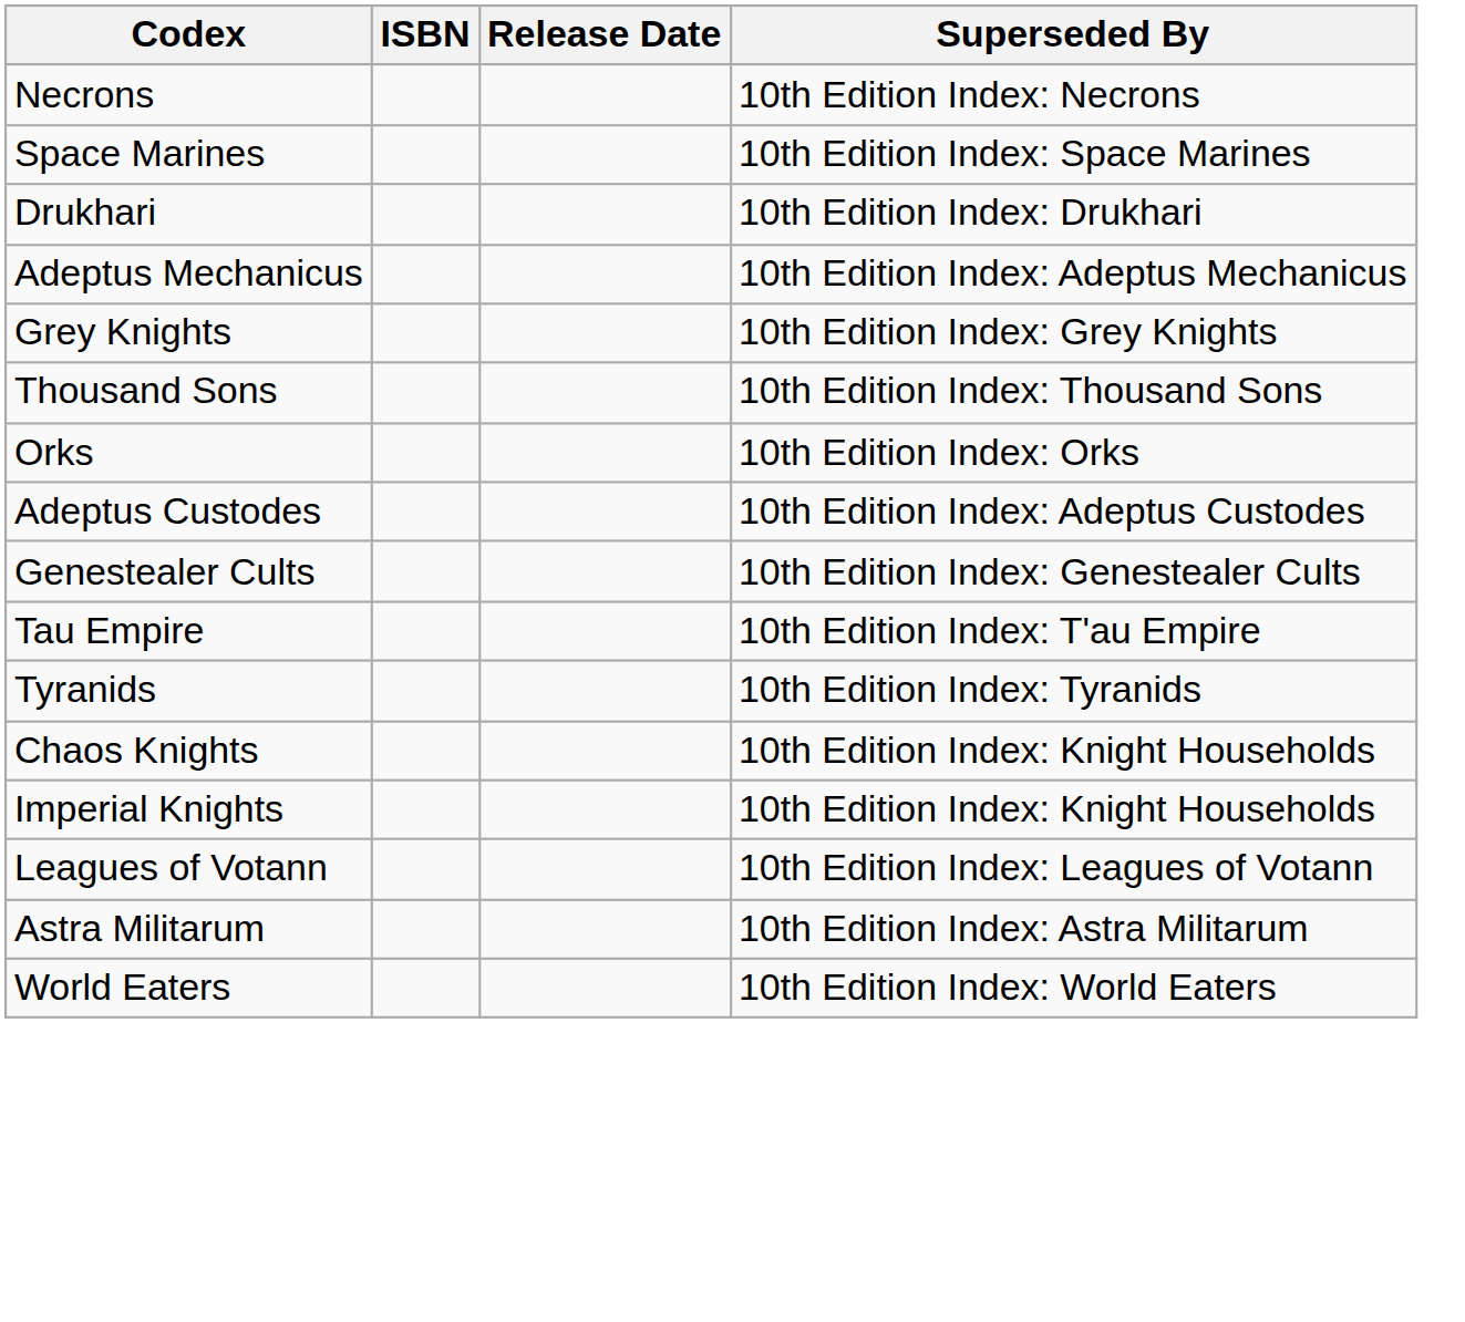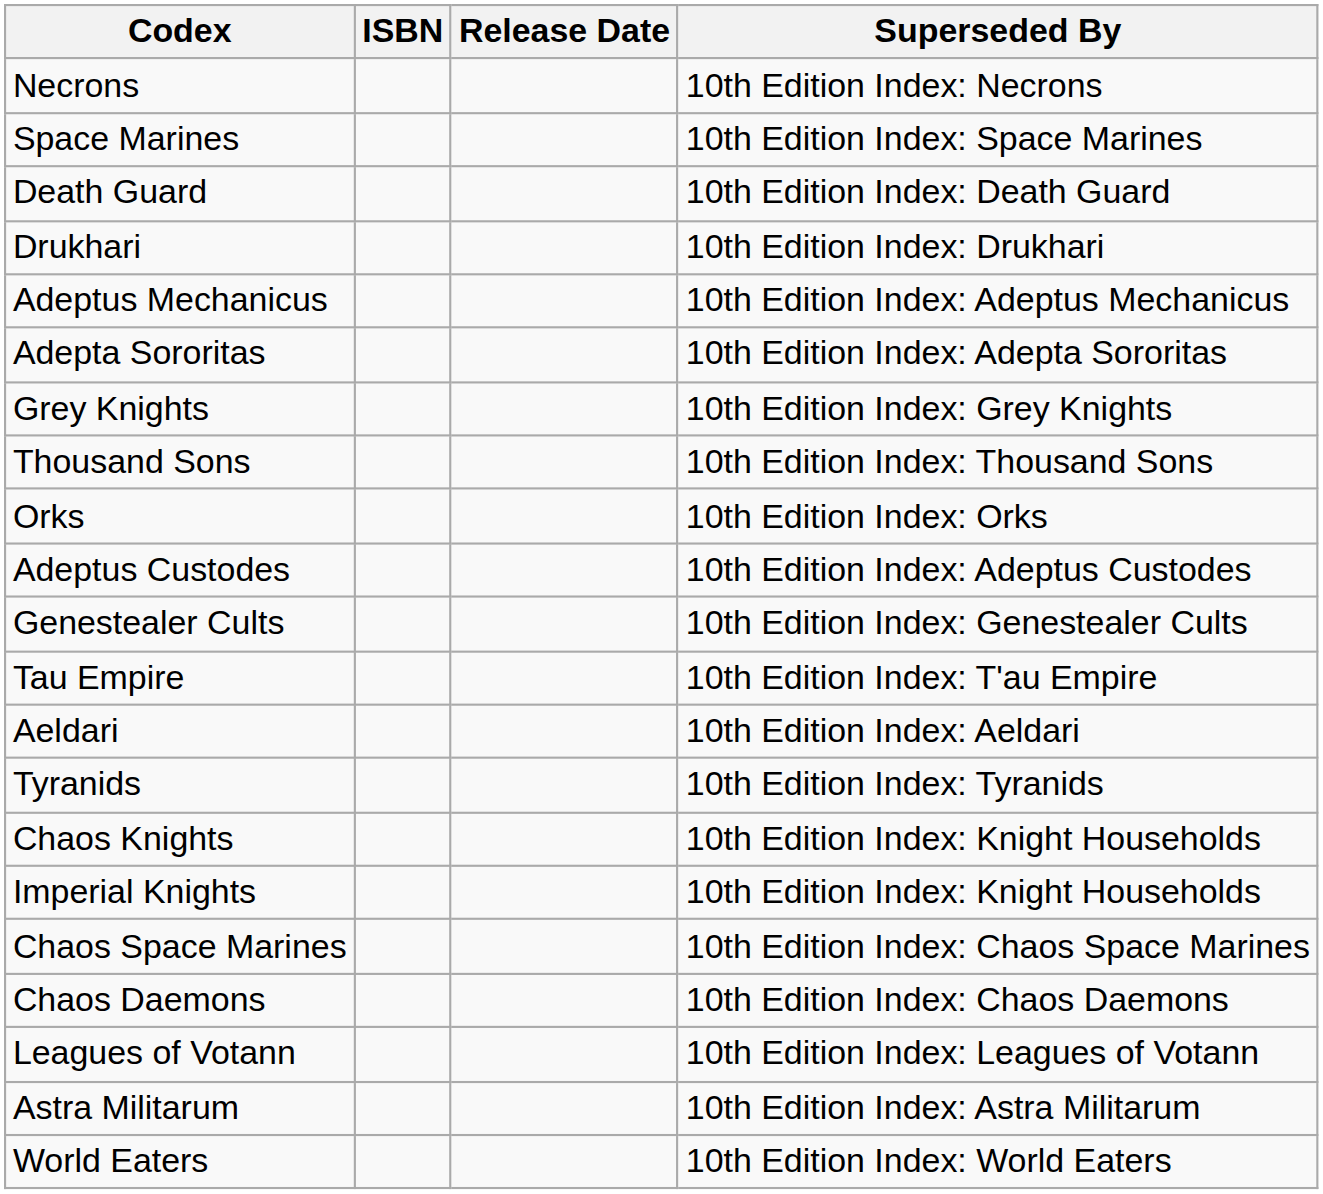 <table class="wikitable sortable">
 <tr>
 <th>Codex</th>
 <th>ISBN</th>
 <th>Release Date</th>
 <th>Superseded By</th>
 </tr>
 <tr>
 <td>Necrons</td>
 <td></td>
 <td></td>
 <td>10th Edition Index: Necrons</td>
 </tr>
 <tr>
 <td>Space Marines</td>
 <td></td>
 <td></td>
 <td>10th Edition Index: Space Marines</td>
 </tr>
 <tr>
+<td>Death Guard</td>
+<td></td>
+<td></td>
+<td>10th Edition Index: Death Guard</td>
+</tr>
+<tr>
 <td>Drukhari</td>
 <td></td>
 <td></td>
 <td>10th Edition Index: Drukhari</td>
 </tr>
 <tr>
 <td>Adeptus Mechanicus</td>
 <td></td>
 <td></td>
 <td>10th Edition Index: Adeptus Mechanicus</td>
+</tr>
+<tr>
+<td>Adepta Sororitas</td>
+<td></td>
+<td></td>
+<td>10th Edition Index: Adepta Sororitas</td>
 </tr>
 <tr>
 <td>Grey Knights</td>
 <td></td>
 <td></td>
 <td>10th Edition Index: Grey Knights</td>
 </tr>
 <tr>
 <td>Thousand Sons</td>
 <td></td>
 <td></td>
 <td>10th Edition Index: Thousand Sons</td>
 </tr>
 <tr>
 <td>Orks</td>
 <td></td>
 <td></td>
 <td>10th Edition Index: Orks</td>
 </tr>
 <tr>
 <td>Adeptus Custodes</td>
 <td></td>
 <td></td>
 <td>10th Edition Index: Adeptus Custodes</td>
 </tr>
 <tr>
 <td>Genestealer Cults</td>
 <td></td>
 <td></td>
 <td>10th Edition Index: Genestealer Cults</td>
 </tr>
 <tr>
 <td>Tau Empire</td>
 <td></td>
 <td></td>
 <td>10th Edition Index: T'au Empire</td>
 </tr>
 <tr>
+<td>Aeldari</td>
+<td></td>
+<td></td>
+<td>10th Edition Index: Aeldari</td>
+</tr>
+<tr>
 <td>Tyranids</td>
 <td></td>
 <td></td>
 <td>10th Edition Index: Tyranids</td>
 </tr>
 <tr>
 <td>Chaos Knights</td>
 <td></td>
 <td></td>
 <td>10th Edition Index: Knight Households</td>
 </tr>
 <tr>
 <td>Imperial Knights</td>
 <td></td>
 <td></td>
 <td>10th Edition Index: Knight Households</td>
+</tr>
+<tr>
+<td>Chaos Space Marines</td>
+<td></td>
+<td></td>
+<td>10th Edition Index: Chaos Space Marines</td>
+</tr>
+<tr>
+<td>Chaos Daemons</td>
+<td></td>
+<td></td>
+<td>10th Edition Index: Chaos Daemons</td>
 </tr>
 <tr>
 <td>Leagues of Votann</td>
 <td></td>
 <td></td>
 <td>10th Edition Index: Leagues of Votann</td>
 </tr>
 <tr>
 <td>Astra Militarum</td>
 <td></td>
 <td></td>
 <td>10th Edition Index: Astra Militarum</td>
 </tr>
 <tr>
 <td>World Eaters</td>
 <td></td>
 <td></td>
 <td>10th Edition Index: World Eaters</td>
 </tr>
 </table>
